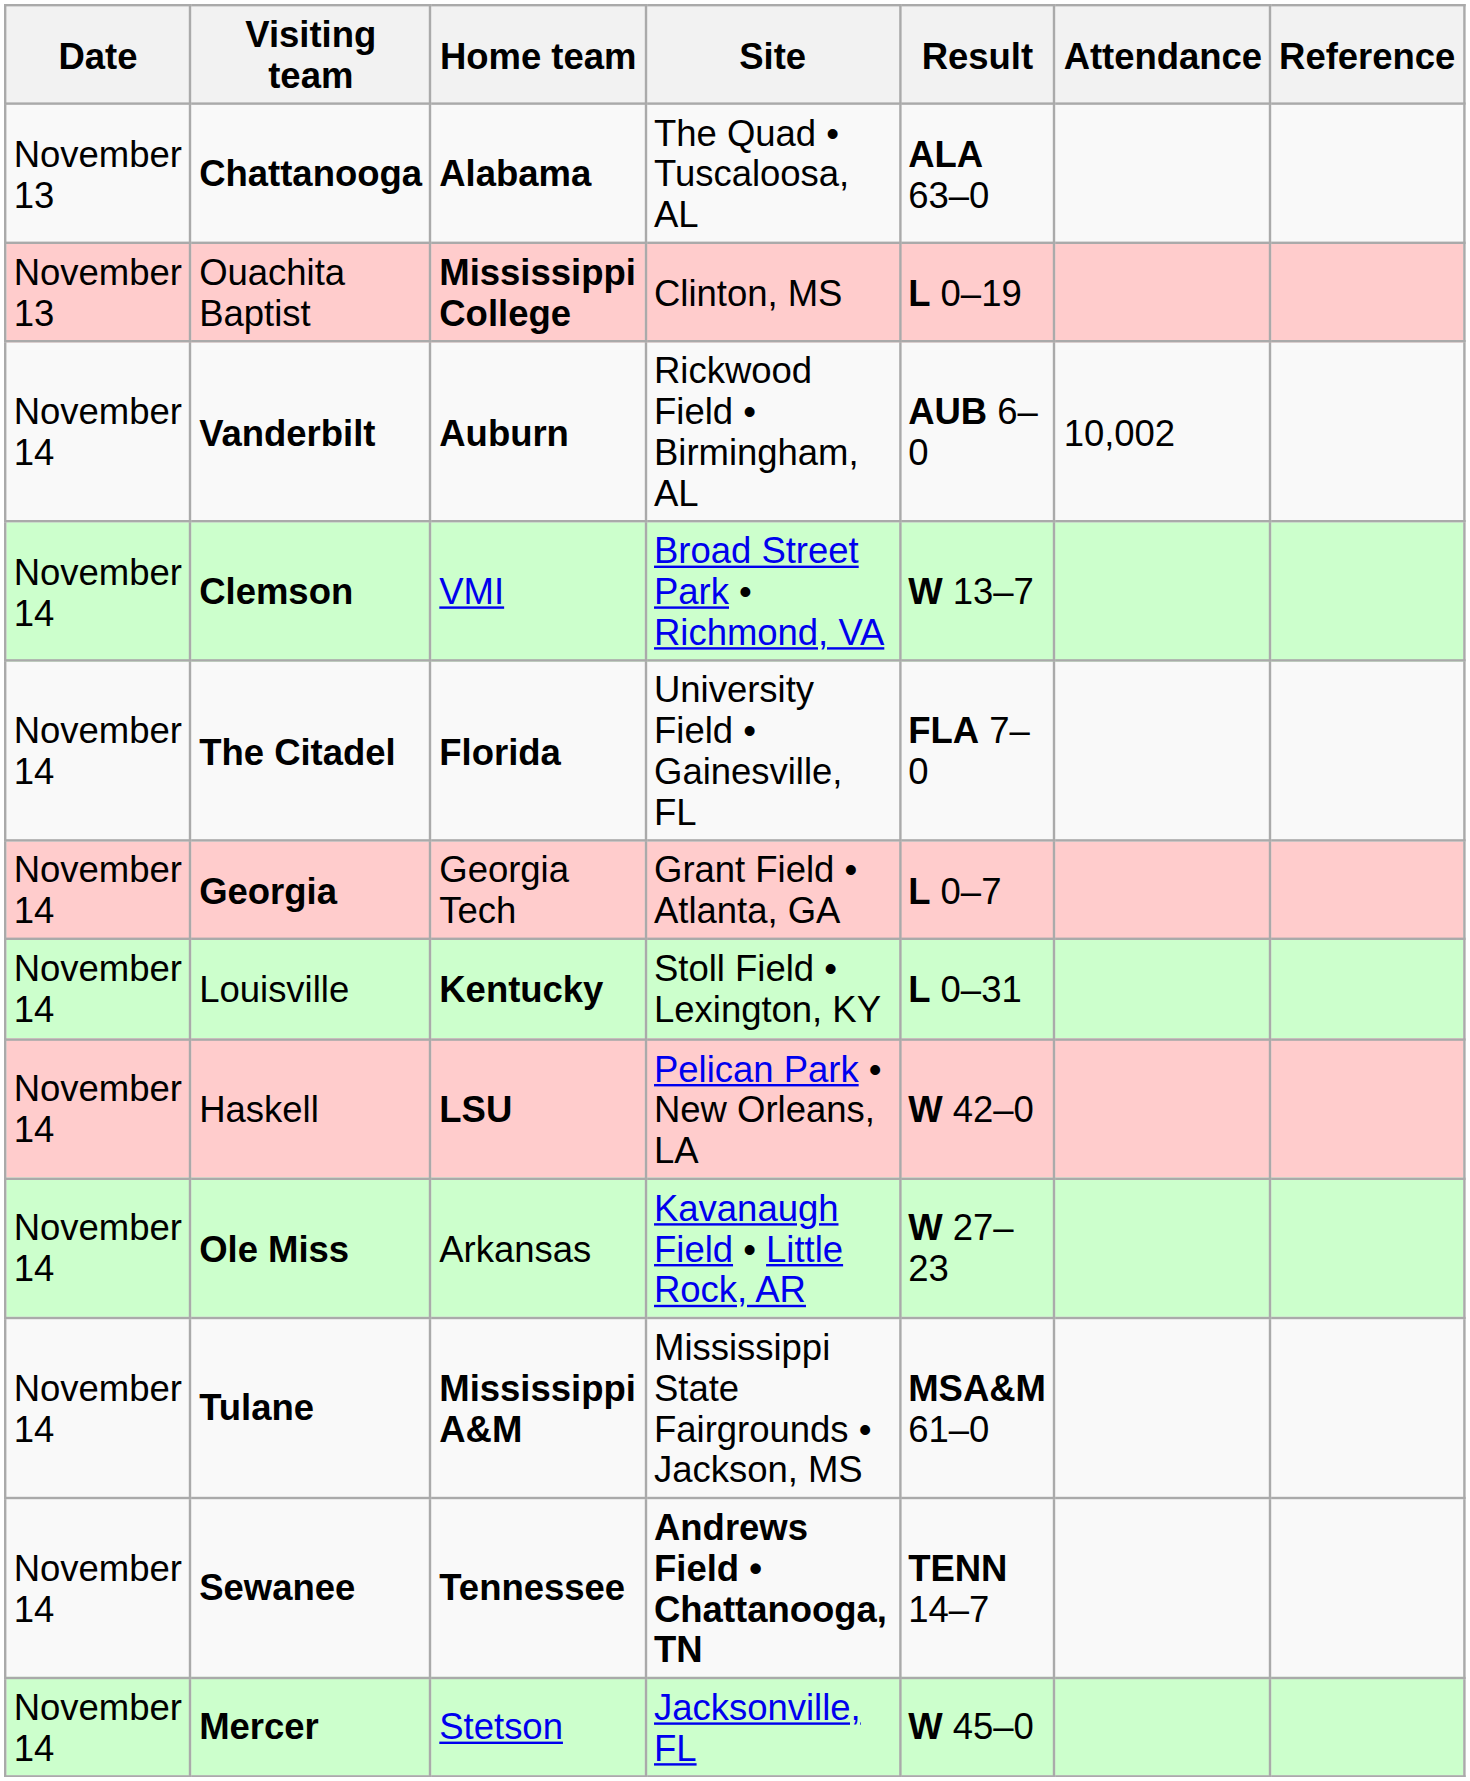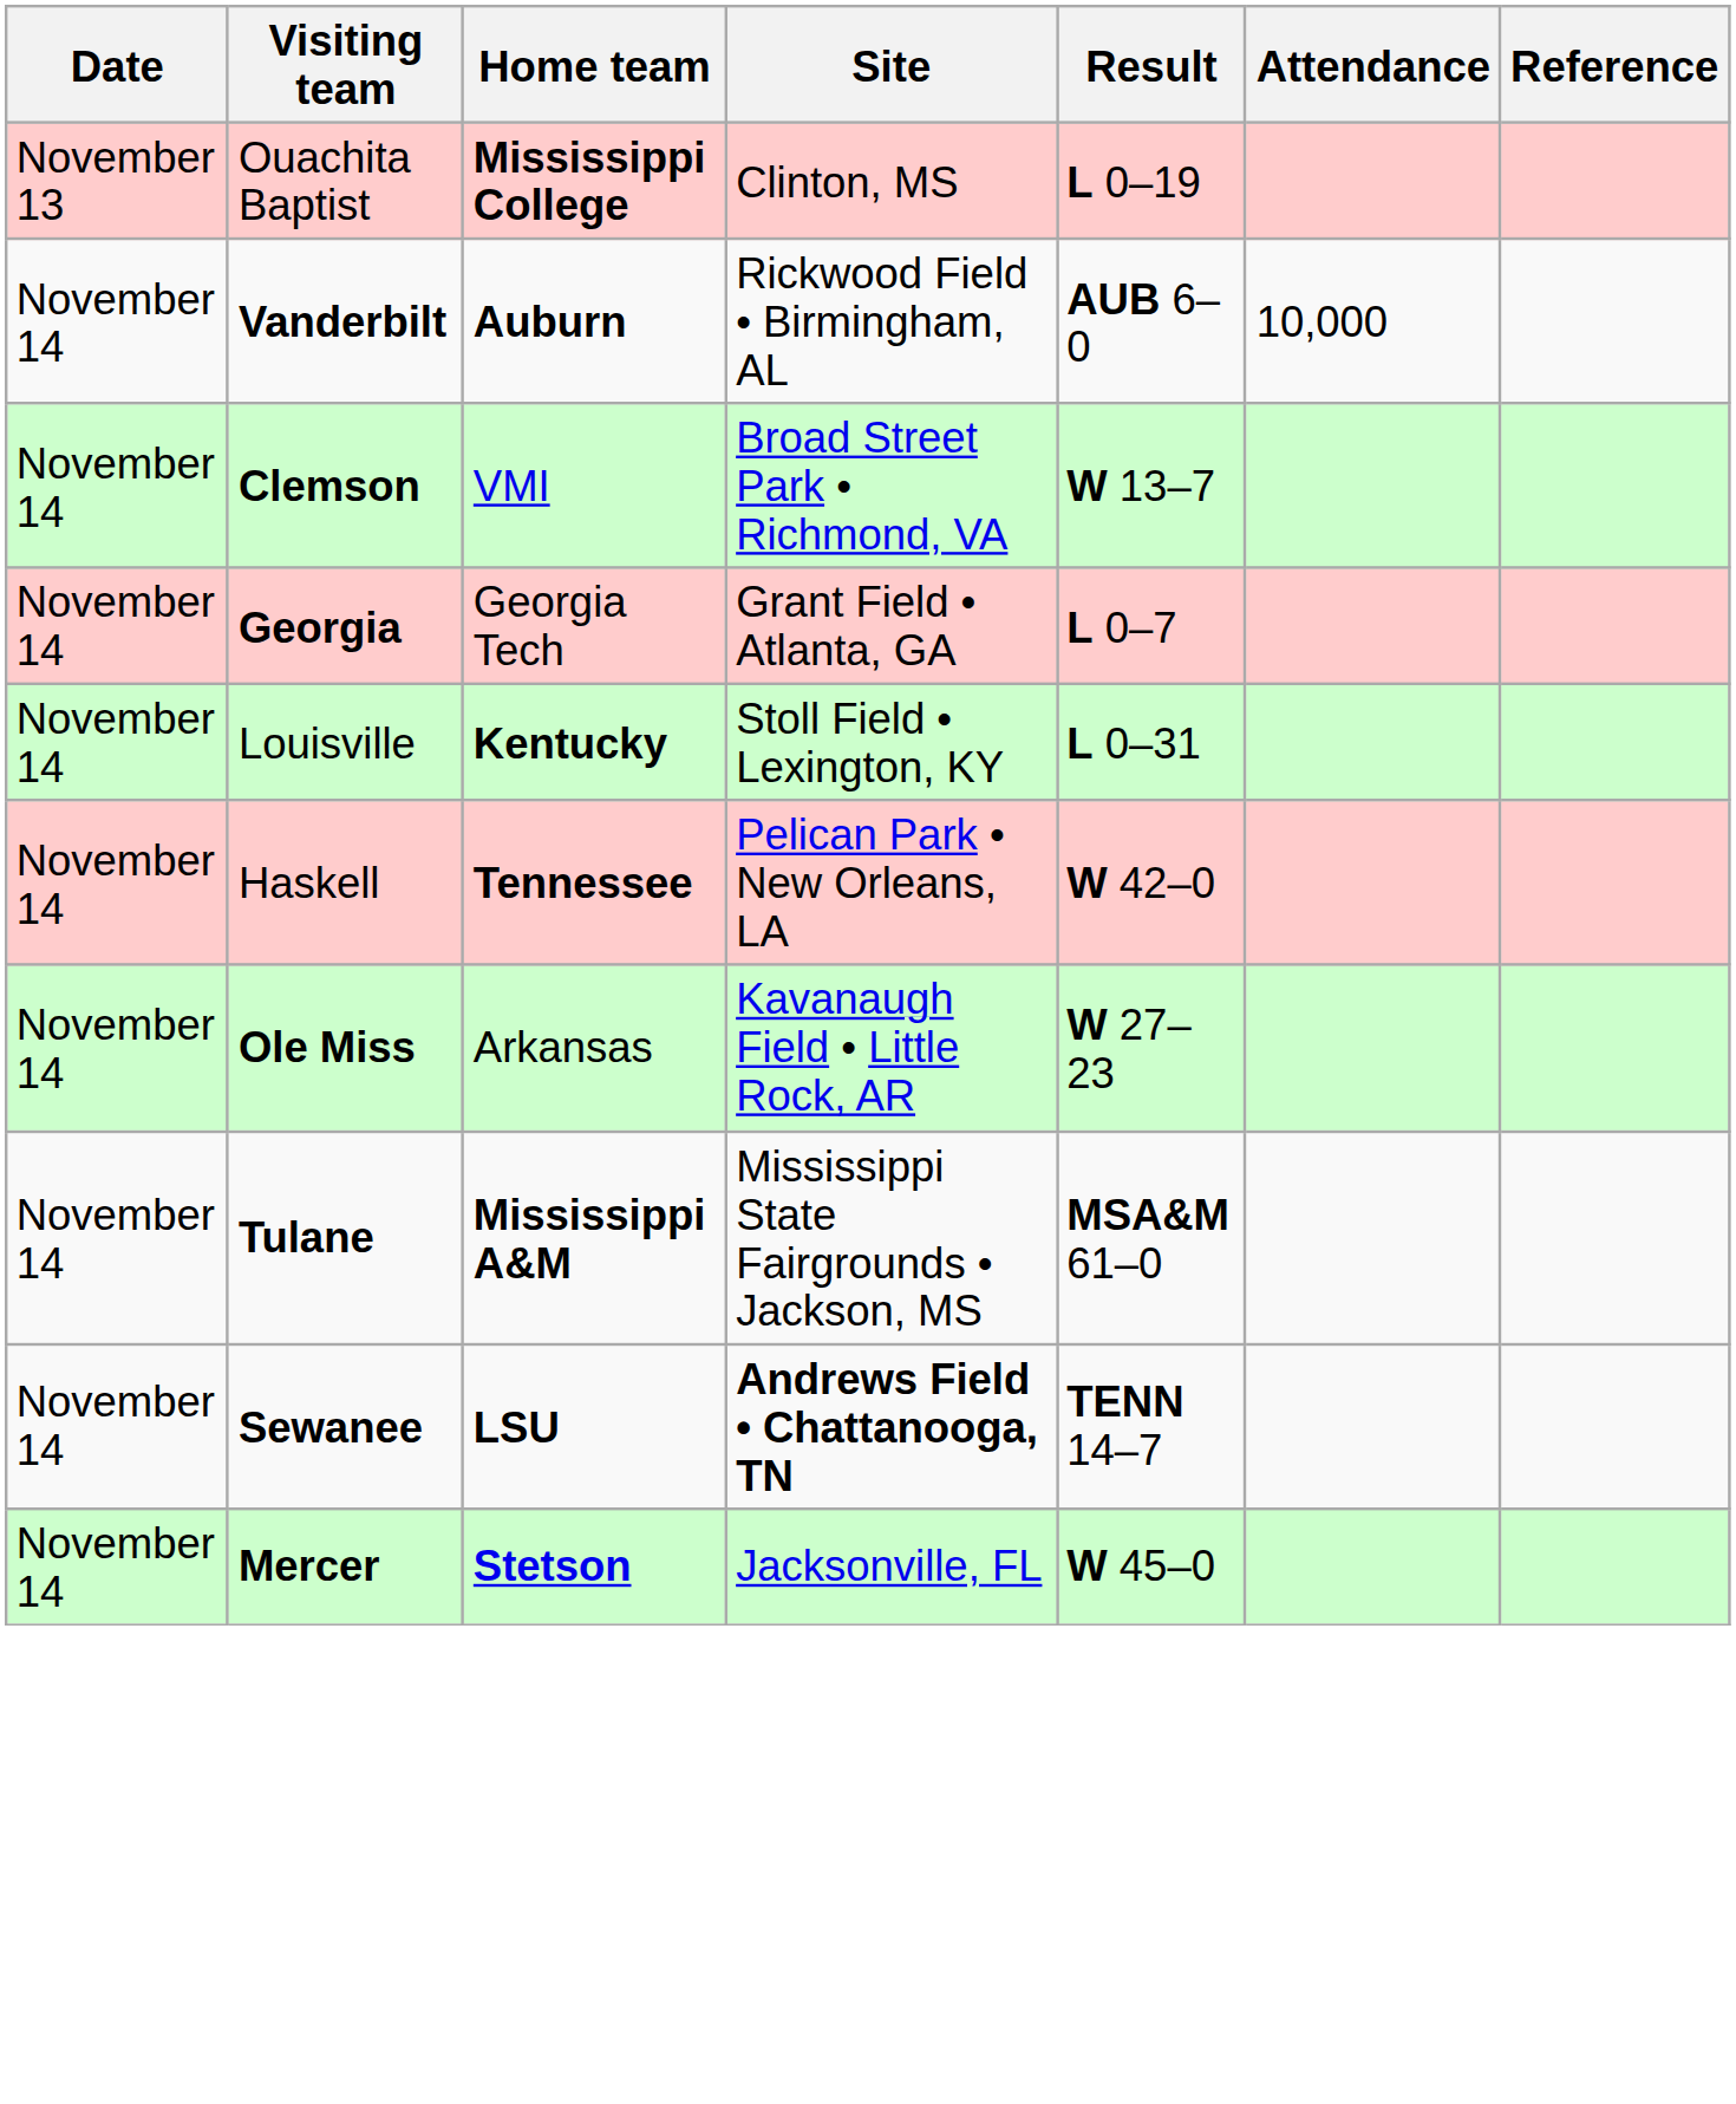 <table class="wikitable" style="font-size:95%;">
 <tr>
 <th>Date</th>
 <th>Visiting team</th>
 <th>Home team</th>
 <th>Site</th>
 <th>Result</th>
 <th>Attendance</th>
 <th class="unsortable">Reference</th>
-</tr>
-<tr bgcolor=>
-<td>November 13</td>
-<td><strong>Chattanooga</strong></td>
-<td><strong>Alabama</strong></td>
-<td>The Quad • Tuscaloosa, AL</td>
-<td><strong>ALA</strong> 63–0</td>
-<td></td>
-<td></td>
 </tr>
 <tr bgcolor=ffcccc>
 <td>November 13</td>
 <td>Ouachita Baptist</td>
 <td><strong>Mississippi College</strong></td>
 <td>Clinton, MS</td>
 <td><strong>L</strong> 0–19</td>
 <td></td>
 <td></td>
 </tr>
 <tr bgcolor=>
 <td>November 14</td>
 <td><strong>Vanderbilt</strong></td>
 <td><strong>Auburn</strong></td>
 <td>Rickwood Field • Birmingham, AL</td>
 <td><strong>AUB</strong> 6–0</td>
-<td>10,002</td>
+<td>10,000</td>
 <td></td>
 </tr>
 <tr bgcolor=ccffcc>
 <td>November 14</td>
 <td><strong>Clemson</strong></td>
 <td><a href='#'>VMI</a></td>
 <td><a href='#'>Broad Street Park</a> • <a href='#'>Richmond, VA</a></td>
 <td><strong>W</strong> 13–7</td>
-<td></td>
-<td></td>
-</tr>
-<tr bgcolor=>
-<td>November 14</td>
-<td><strong>The Citadel</strong></td>
-<td><strong>Florida</strong></td>
-<td>University Field • Gainesville, FL</td>
-<td><strong>FLA</strong> 7–0</td>
 <td></td>
 <td></td>
 </tr>
 <tr bgcolor=ffcccc>
 <td>November 14</td>
 <td><strong>Georgia</strong></td>
 <td>Georgia Tech</td>
 <td>Grant Field • Atlanta, GA</td>
 <td><strong>L</strong> 0–7</td>
 <td></td>
 <td></td>
 </tr>
 <tr bgcolor=ccffcc>
 <td>November 14</td>
 <td>Louisville</td>
 <td><strong>Kentucky</strong></td>
 <td>Stoll Field • Lexington, KY</td>
 <td><strong>L</strong> 0–31</td>
 <td></td>
 <td></td>
 </tr>
 <tr bgcolor=ffcccc>
 <td>November 14</td>
 <td>Haskell</td>
-<td><strong>LSU</strong></td>
+<td><strong>Tennessee</strong></td>
 <td><a href='#'>Pelican Park</a> • New Orleans, LA</td>
 <td><strong>W</strong> 42–0</td>
 <td></td>
 <td></td>
 </tr>
 <tr bgcolor=ccffcc>
 <td>November 14</td>
 <td><strong>Ole Miss</strong></td>
 <td>Arkansas</td>
 <td><a href='#'>Kavanaugh Field</a> • <a href='#'>Little Rock, AR</a></td>
 <td><strong>W</strong> 27–23</td>
 <td></td>
 <td></td>
 </tr>
 <tr bgcolor=>
 <td>November 14</td>
 <td><strong>Tulane</strong></td>
 <td><strong>Mississippi A&M</strong></td>
 <td>Mississippi State Fairgrounds • Jackson, MS</td>
 <td><strong>MSA&M</strong> 61–0</td>
 <td></td>
 <td></td>
 </tr>
 <tr bgcolor=>
 <td>November 14</td>
 <td><strong>Sewanee</strong></td>
-<td><strong>Tennessee</strong></td>
+<td><strong>LSU</strong></td>
 <td><strong>Andrews Field • Chattanooga, TN</strong></td>
 <td><strong>TENN</strong> 14–7</td>
 <td></td>
 <td></td>
 </tr>
 <tr bgcolor=ccffcc>
 <td>November 14</td>
 <td><strong>Mercer</strong></td>
-<td><a href='#'>Stetson</a></td>
+<td><strong><a href='#'>Stetson</a></strong></td>
 <td><a href='#'>Jacksonville, FL</a></td>
 <td><strong>W</strong> 45–0</td>
 <td></td>
 <td></td>
 </tr>
 </table>
